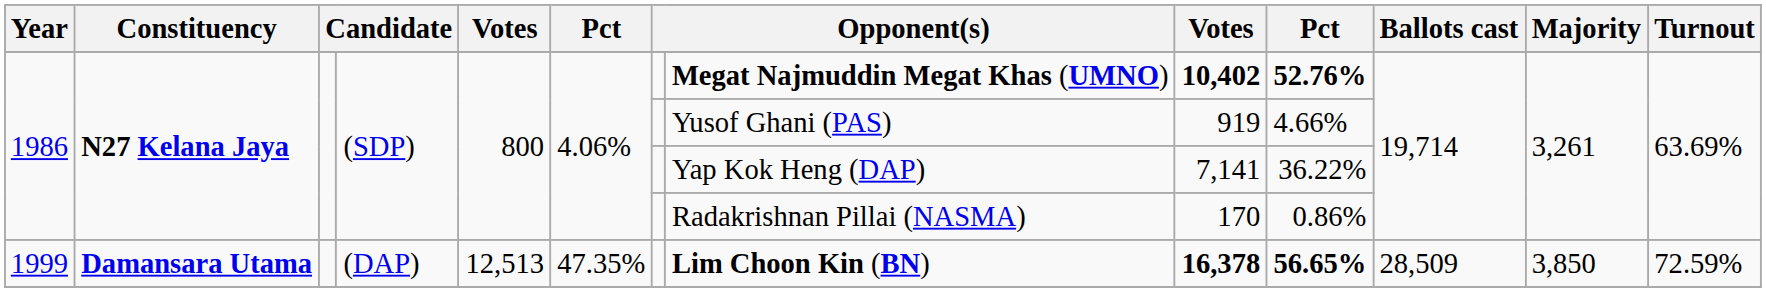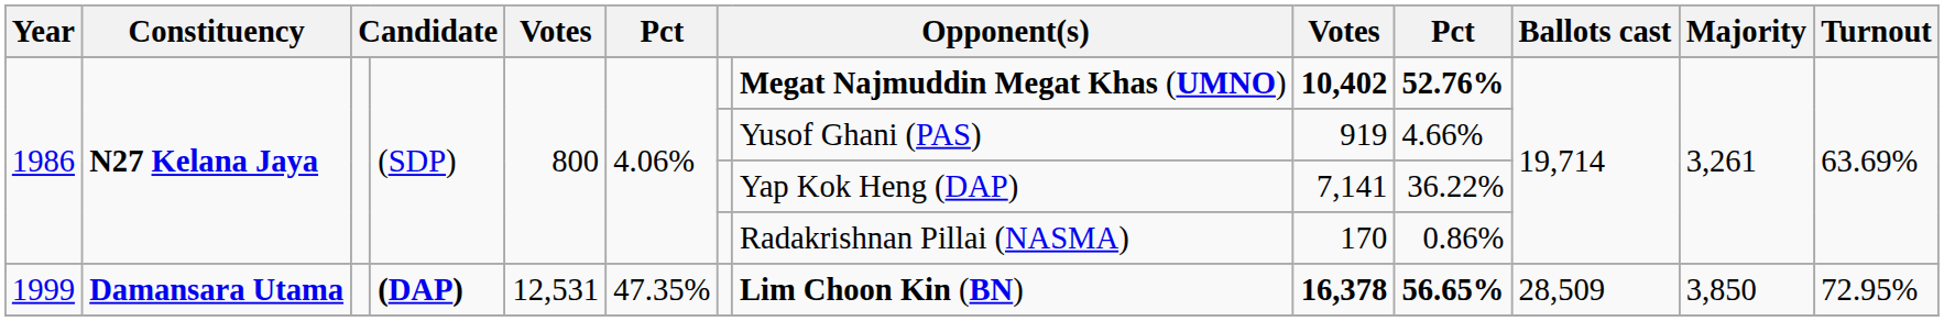 <table class="wikitable" style="margin:0.5em ; font-size:95%">
 <tr>
 <th>Year</th>
 <th>Constituency</th>
 <th colspan=2>Candidate</th>
 <th>Votes</th>
 <th>Pct</th>
 <th colspan=2>Opponent(s)</th>
 <th>Votes</th>
 <th>Pct</th>
 <th>Ballots cast</th>
 <th>Majority</th>
 <th>Turnout</th>
 </tr>
 <tr>
 </tr>
 <tr>
 <td rowspan=4><a href='#'>1986</a></td>
 <td rowspan=4><strong>N27 <a href='#'>Kelana Jaya</a></strong></td>
 <td rowspan=4 ></td>
 <td rowspan=4> (<a href='#'>SDP</a>)</td>
 <td rowspan="4" align="right">800</td>
 <td rowspan="4">4.06%</td>
 <td></td>
 <td><strong>Megat Najmuddin Megat Khas</strong> (<a href='#'><strong>UMNO</strong></a>)</td>
 <td align="right"><strong>10,402</strong></td>
 <td><strong>52.76%</strong></td>
 <td rowspan=4>19,714</td>
 <td rowspan=4>3,261</td>
 <td rowspan=4>63.69%</td>
 </tr>
 <tr>
 <td bgcolor=></td>
 <td>Yusof Ghani (<a href='#'>PAS</a>)</td>
 <td align="right">919</td>
 <td>4.66%</td>
 </tr>
 <tr>
 <td></td>
 <td>Yap Kok Heng (<a href='#'>DAP</a>)</td>
 <td align="right">7,141</td>
 <td align="right">36.22%</td>
 </tr>
 <tr>
 <td></td>
 <td>Radakrishnan Pillai (<a href='#'>NASMA</a>)</td>
 <td align="right">170</td>
 <td align="right">0.86%</td>
 </tr>
 <tr>
 <td><a href='#'>1999</a></td>
 <td><strong><a href='#'>Damansara Utama</a></strong></td>
 <td></td>
-<td> (<a href='#'>DAP</a>)</td>
-<td align="right">12,513</td>
+<td><strong> (<a href='#'>DAP</a>)</strong></td>
+<td align="right">12,531</td>
 <td>47.35%</td>
 <td></td>
 <td><strong>Lim Choon Kin</strong> (<a href='#'><strong>BN</strong></a>)</td>
 <td align="right"><strong>16,378</strong></td>
 <td><strong>56.65%</strong></td>
 <td>28,509</td>
 <td>3,850</td>
-<td>72.59%</td>
+<td>72.95%</td>
 </tr>
 <tr>
 </tr>
 </table>
